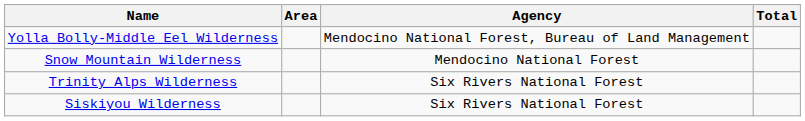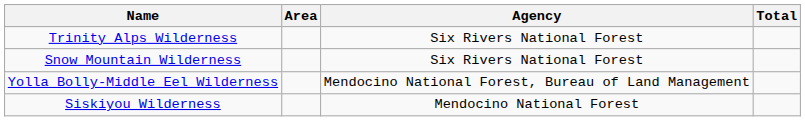 <table class="wikitable" style="text-align:center">
 <tr>
 <th>Name</th>
 <th>Area</th>
 <th>Agency</th>
 <th>Total</th>
 </tr>
 <tr>
+<td><a href='#'>Trinity Alps Wilderness</a></td>
+<td></td>
+<td>Six Rivers National Forest</td>
+<td></td>
+</tr>
+<tr>
+<td><a href='#'>Snow Mountain Wilderness</a></td>
+<td></td>
+<td>Six Rivers National Forest</td>
+<td></td>
+</tr>
+<tr>
 <td><a href='#'>Yolla Bolly-Middle Eel Wilderness</a></td>
 <td></td>
 <td>Mendocino National Forest, Bureau of Land Management</td>
 <td></td>
 </tr>
 <tr>
-<td><a href='#'>Snow Mountain Wilderness</a></td>
+<td><a href='#'>Siskiyou Wilderness</a></td>
 <td></td>
 <td>Mendocino National Forest</td>
 <td></td>
 </tr>
-<tr>
-<td><a href='#'>Trinity Alps Wilderness</a></td>
-<td></td>
-<td>Six Rivers National Forest</td>
-<td></td>
-</tr>
-<tr>
-<td><a href='#'>Siskiyou Wilderness</a></td>
-<td></td>
-<td>Six Rivers National Forest</td>
-<td></td>
-</tr>
 </table>
